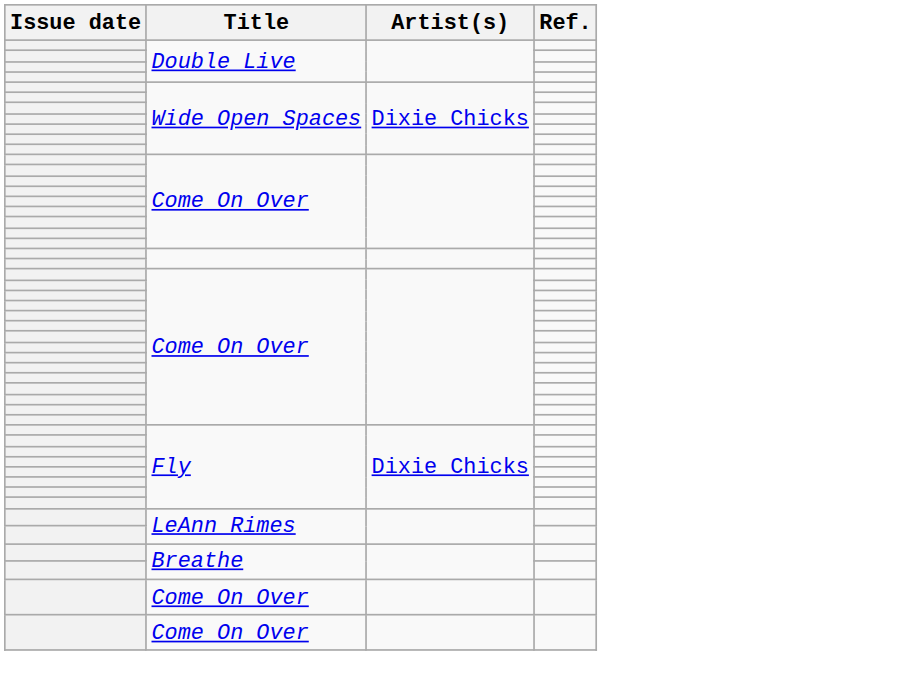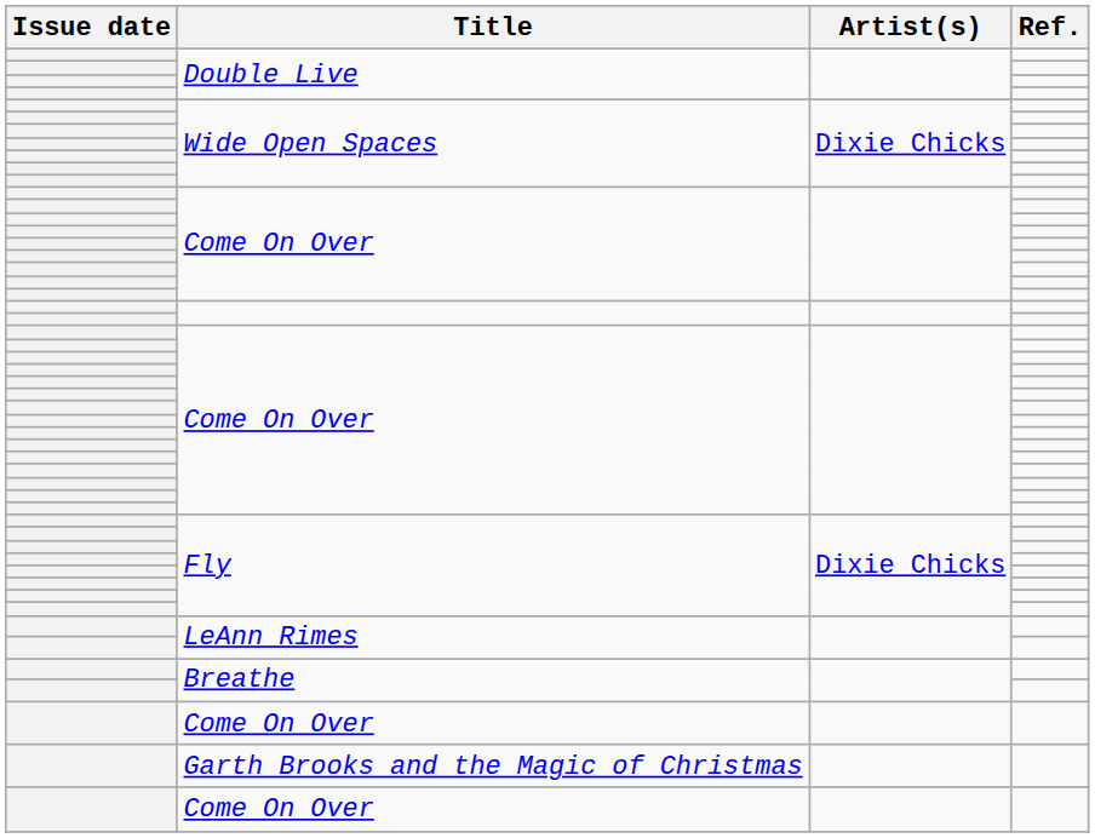 <table class="wikitable sortable plainrowheaders">
 <tr>
 <th scope=col>Issue date</th>
 <th scope=col>Title</th>
 <th scope=col>Artist(s)</th>
 <th scope=col class=unsortable>Ref.</th>
 </tr>
 <tr>
 <th scope=row></th>
 <td rowspan="4"><em><a href='#'>Double Live</a></em></td>
 <td rowspan="4"></td>
 <td align=center></td>
 </tr>
 <tr>
 <th scope=row></th>
 <td align=center></td>
 </tr>
 <tr>
 <th scope=row></th>
 <td align=center></td>
 </tr>
 <tr>
 <th scope=row></th>
 <td align=center></td>
 </tr>
 <tr>
 <th scope=row></th>
 <td rowspan="7"><em><a href='#'>Wide Open Spaces</a></em></td>
 <td rowspan="7"><a href='#'>Dixie Chicks</a></td>
 <td align=center></td>
 </tr>
 <tr>
 <th scope=row></th>
 <td align=center></td>
 </tr>
 <tr>
 <th scope=row></th>
 <td align=center></td>
 </tr>
 <tr>
 <th scope=row></th>
 <td align=center></td>
 </tr>
 <tr>
 <th scope=row></th>
 <td align=center></td>
 </tr>
 <tr>
 <th scope=row></th>
 <td align=center></td>
 </tr>
 <tr>
 <th scope=row></th>
 <td align=center></td>
 </tr>
 <tr>
 <th scope=row></th>
 <td rowspan="9"><em><a href='#'>Come On Over</a></em></td>
 <td rowspan="9"></td>
 <td align=center></td>
 </tr>
 <tr>
 <th scope=row></th>
 <td align=center></td>
 </tr>
 <tr>
 <th scope=row></th>
 <td align=center></td>
 </tr>
 <tr>
 <th scope=row></th>
 <td align=center></td>
 </tr>
 <tr>
 <th scope=row></th>
 <td align=center></td>
 </tr>
 <tr>
 <th scope=row></th>
 <td align=center></td>
 </tr>
 <tr>
 <th scope=row></th>
 <td align=center></td>
 </tr>
 <tr>
 <th scope=row></th>
 <td align=center></td>
 </tr>
 <tr>
 <th scope=row></th>
 <td align=center></td>
 </tr>
 <tr>
 <th scope=row></th>
 <td rowspan="2"><em></em></td>
 <td rowspan="2"></td>
 <td align=center></td>
 </tr>
 <tr>
 <th scope=row></th>
 <td align=center></td>
 </tr>
 <tr>
 <th scope=row></th>
 <td rowspan="15"><em><a href='#'>Come On Over</a></em></td>
 <td rowspan="15"></td>
 <td align=center></td>
 </tr>
 <tr>
 <th scope=row></th>
 <td align=center></td>
 </tr>
 <tr>
 <th scope=row></th>
 <td align=center></td>
 </tr>
 <tr>
 <th scope=row></th>
 <td align=center></td>
 </tr>
 <tr>
 <th scope=row></th>
 <td align=center></td>
 </tr>
 <tr>
 <th scope=row></th>
 <td align=center></td>
 </tr>
 <tr>
 <th scope=row></th>
 <td align=center></td>
 </tr>
 <tr>
 <th scope=row></th>
 <td align=center></td>
 </tr>
 <tr>
 <th scope=row></th>
 <td align=center></td>
 </tr>
 <tr>
 <th scope=row></th>
 <td align=center></td>
 </tr>
 <tr>
 <th scope=row></th>
 <td align=center></td>
 </tr>
 <tr>
 <th scope=row></th>
 <td align=center></td>
 </tr>
 <tr>
 <th scope=row></th>
 <td align=center></td>
 </tr>
 <tr>
 <th scope=row></th>
 <td align=center></td>
 </tr>
 <tr>
 <th scope=row></th>
 <td align=center></td>
 </tr>
 <tr>
 <th scope=row></th>
 <td rowspan="8"><em><a href='#'>Fly</a></em></td>
 <td rowspan="8"><a href='#'>Dixie Chicks</a></td>
 <td align=center></td>
 </tr>
 <tr>
 <th scope=row></th>
 <td align=center></td>
 </tr>
 <tr>
 <th scope=row></th>
 <td align=center></td>
 </tr>
 <tr>
 <th scope=row></th>
 <td align=center></td>
 </tr>
 <tr>
 <th scope=row></th>
 <td align=center></td>
 </tr>
 <tr>
 <th scope=row></th>
 <td align=center></td>
 </tr>
 <tr>
 <th scope=row></th>
 <td align=center></td>
 </tr>
 <tr>
 <th scope=row></th>
 <td align=center></td>
 </tr>
 <tr>
 <th scope=row></th>
 <td rowspan="2"><em><a href='#'>LeAnn Rimes</a></em></td>
 <td rowspan="2"></td>
 <td align=center></td>
 </tr>
 <tr>
 <th scope=row></th>
 <td align=center></td>
 </tr>
 <tr>
 <th scope=row></th>
 <td rowspan="2"><em><a href='#'>Breathe</a></em></td>
 <td rowspan="2"></td>
 <td align=center></td>
 </tr>
 <tr>
 <th scope=row></th>
 <td align=center></td>
 </tr>
 <tr>
 <th scope=row></th>
 <td><em><a href='#'>Come On Over</a></em></td>
 <td></td>
 <td align=center></td>
 </tr>
 <tr>
 <th scope=row></th>
+<td><em><a href='#'>Garth Brooks and the Magic of Christmas</a></em></td>
+<td></td>
+<td align=center></td>
+</tr>
+<tr>
+<th scope=row></th>
 <td><em><a href='#'>Come On Over</a></em></td>
 <td></td>
 <td align=center></td>
 </tr>
 </table>
